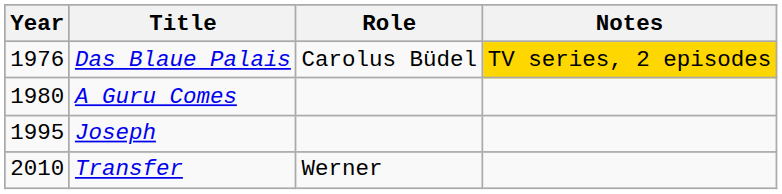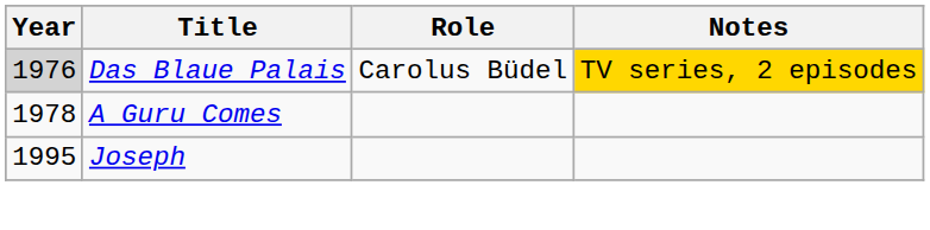 <table class="wikitable sortable">
 <tr>
 <th>Year</th>
 <th>Title</th>
 <th>Role</th>
 <th class="unsortable">Notes</th>
 </tr>
 <tr>
-<td>1976</td>
+<td style="background: lightgrey;">1976</td>
 <td><em><a href='#'>Das Blaue Palais</a></em></td>
 <td>Carolus Büdel</td>
 <td style="background: gold;">TV series, 2 episodes</td>
 </tr>
 <tr>
-<td>1980</td>
+<td>1978</td>
 <td><em><a href='#'>A Guru Comes</a></em></td>
 <td></td>
 <td></td>
 </tr>
 <tr>
 <td>1995</td>
 <td><em><a href='#'>Joseph</a></em></td>
 <td></td>
 <td></td>
 </tr>
-<tr>
-<td>2010</td>
-<td><em><a href='#'>Transfer</a></em></td>
-<td>Werner</td>
-<td></td>
-</tr>
 </table>
